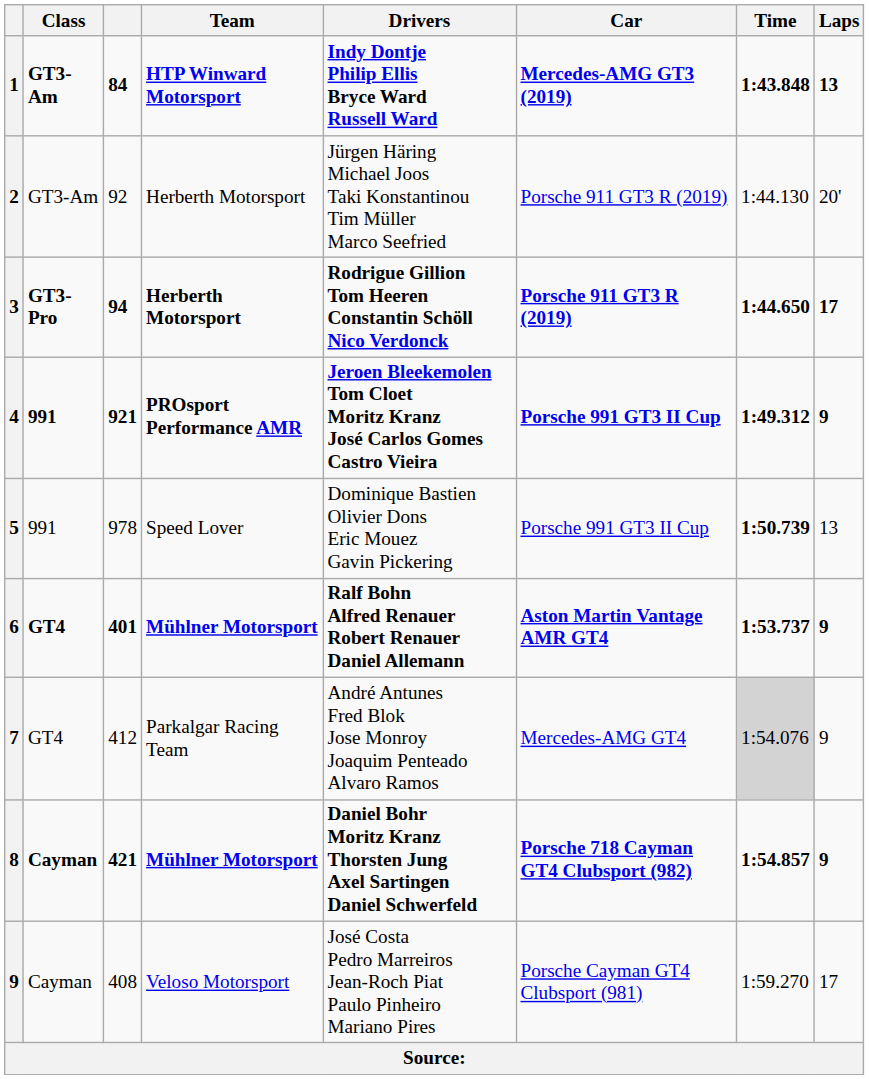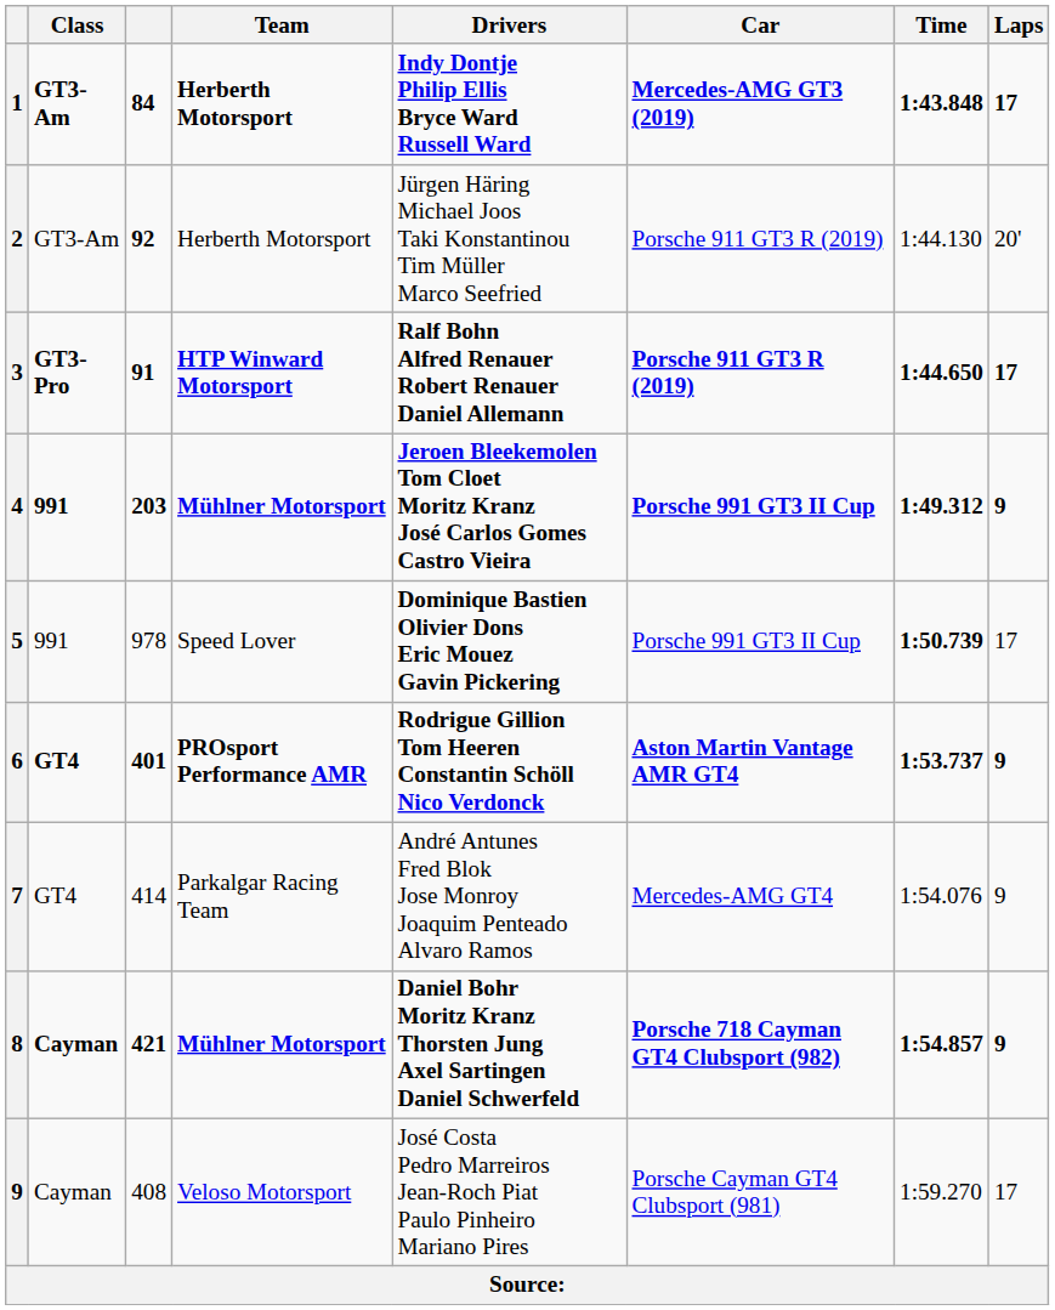 <table class="wikitable" style="font-size: 85%;">
 <tr>
 <th></th>
 <th>Class</th>
 <th></th>
 <th>Team</th>
 <th>Drivers</th>
 <th>Car</th>
 <th>Time</th>
 <th>Laps</th>
 </tr>
 <tr>
 <th>1</th>
 <td><strong>GT3-Am</strong></td>
 <td><strong>84</strong></td>
-<td> <strong><a href='#'>HTP Winward Motorsport</a></strong></td>
+<td><strong> Herberth Motorsport</strong></td>
 <td> <strong><a href='#'>Indy Dontje</a></strong><br> <strong><a href='#'>Philip Ellis</a></strong><br> <strong>Bryce Ward</strong><br> <strong><a href='#'>Russell Ward</a></strong></td>
 <td><strong><a href='#'>Mercedes-AMG GT3 (2019)</a></strong></td>
 <td><strong>1:43.848</strong></td>
-<td><strong>13</strong></td>
+<td><strong>17</strong></td>
 </tr>
 <tr>
 <th>2</th>
 <td>GT3-Am</td>
-<td>92</td>
+<td><strong>92</strong></td>
 <td> Herberth Motorsport</td>
 <td> Jürgen Häring<br> Michael Joos<br> Taki Konstantinou<br> Tim Müller<br> Marco Seefried</td>
 <td><a href='#'>Porsche 911 GT3 R (2019)</a></td>
 <td>1:44.130</td>
 <td>20'</td>
 </tr>
 <tr>
 <th>3</th>
 <td><strong>GT3-Pro</strong></td>
-<td><strong>94</strong></td>
-<td><strong> Herberth Motorsport</strong></td>
-<td><strong> Rodrigue Gillion<br> Tom Heeren<br> Constantin Schöll<br> <a href='#'>Nico Verdonck</a></strong></td>
+<td><strong>91</strong></td>
+<td> <strong><a href='#'>HTP Winward Motorsport</a></strong></td>
+<td><strong> Ralf Bohn<br> Alfred Renauer<br> Robert Renauer<br> Daniel Allemann</strong></td>
 <td><strong><a href='#'>Porsche 911 GT3 R (2019)</a></strong></td>
 <td><strong>1:44.650</strong></td>
 <td><strong>17</strong></td>
 </tr>
 <tr>
 <th>4</th>
 <td><strong>991</strong></td>
-<td><strong>921</strong></td>
-<td> <strong>PROsport Performance <a href='#'>AMR</a></strong></td>
+<td><strong>203</strong></td>
+<td> <strong><a href='#'>Mühlner Motorsport</a></strong></td>
 <td> <strong><a href='#'>Jeroen Bleekemolen</a></strong><br> <strong>Tom Cloet</strong><br> <strong>Moritz Kranz</strong><br> <strong>José Carlos Gomes Castro Vieira</strong></td>
 <td><strong><a href='#'>Porsche 991 GT3 II Cup</a></strong></td>
 <td><strong>1:49.312</strong></td>
 <td><strong>9</strong></td>
 </tr>
 <tr>
 <th>5</th>
 <td>991</td>
 <td>978</td>
 <td> Speed Lover</td>
-<td> Dominique Bastien<br> Olivier Dons<br> Eric Mouez<br> Gavin Pickering</td>
+<td><strong> Dominique Bastien<br> Olivier Dons<br> Eric Mouez<br> Gavin Pickering</strong></td>
 <td><a href='#'>Porsche 991 GT3 II Cup</a></td>
 <td><strong>1:50.739</strong></td>
-<td>13</td>
+<td>17</td>
 </tr>
 <tr>
 <th>6</th>
 <td><strong>GT4</strong></td>
 <td><strong>401</strong></td>
-<td> <strong><a href='#'>Mühlner Motorsport</a></strong></td>
-<td><strong> Ralf Bohn<br> Alfred Renauer<br> Robert Renauer<br> Daniel Allemann</strong></td>
+<td> <strong>PROsport Performance <a href='#'>AMR</a></strong></td>
+<td><strong> Rodrigue Gillion<br> Tom Heeren<br> Constantin Schöll<br> <a href='#'>Nico Verdonck</a></strong></td>
 <td><strong><a href='#'>Aston Martin Vantage AMR GT4</a></strong></td>
 <td><strong>1:53.737</strong></td>
 <td><strong>9</strong></td>
 </tr>
 <tr>
 <th>7</th>
 <td>GT4</td>
-<td>412</td>
+<td>414</td>
 <td> Parkalgar Racing Team</td>
 <td> André Antunes<br> Fred Blok<br> Jose Monroy<br> Joaquim Penteado<br> Alvaro Ramos</td>
 <td><a href='#'>Mercedes-AMG GT4</a></td>
-<td style="background: lightgrey;">1:54.076</td>
+<td>1:54.076</td>
 <td>9</td>
 </tr>
 <tr>
 <th>8</th>
 <td><strong>Cayman</strong></td>
 <td><strong>421</strong></td>
 <td> <strong><a href='#'>Mühlner Motorsport</a></strong></td>
 <td><strong> Daniel Bohr<br> Moritz Kranz<br> Thorsten Jung<br> Axel Sartingen<br> Daniel Schwerfeld</strong></td>
 <td><strong><a href='#'>Porsche 718 Cayman GT4 Clubsport (982)</a></strong></td>
 <td><strong>1:54.857</strong></td>
 <td><strong>9</strong></td>
 </tr>
 <tr>
 <th>9</th>
 <td>Cayman</td>
 <td>408</td>
 <td> <a href='#'>Veloso Motorsport</a></td>
 <td> José Costa<br> Pedro Marreiros<br> Jean-Roch Piat<br> Paulo Pinheiro<br> Mariano Pires</td>
 <td><a href='#'>Porsche Cayman GT4 Clubsport (981)</a></td>
 <td>1:59.270</td>
 <td>17</td>
 </tr>
 <tr>
 <th colspan=8>Source:</th>
 </tr>
 <tr>
 </tr>
 </table>
